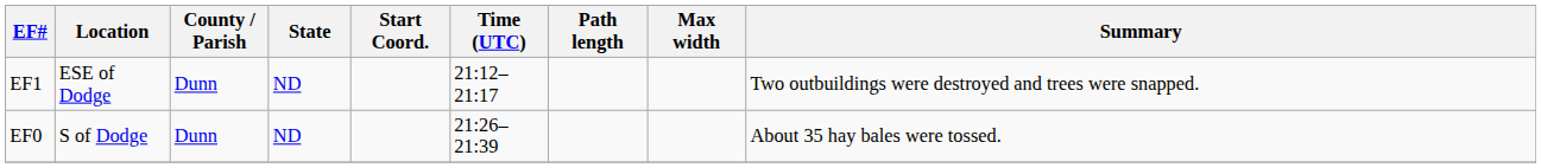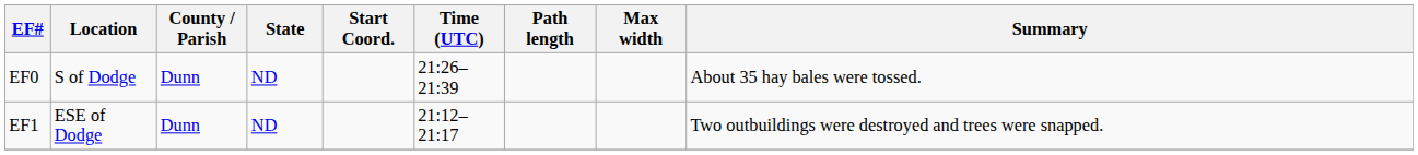 <table class="wikitable sortable" style="width:100%;">
 <tr>
 <th scope="col"  style="width:3%; text-align:center;"><a href='#'>EF#</a></th>
 <th scope="col"  style="width:7%; text-align:center;" class="unsortable">Location</th>
 <th scope="col"  style="width:6%; text-align:center;" class="unsortable">County / Parish</th>
 <th scope="col"  style="width:5%; text-align:center;">State</th>
 <th scope="col"  style="width:6%; text-align:center;">Start Coord.</th>
 <th scope="col"  style="width:6%; text-align:center;">Time (<a href='#'>UTC</a>)</th>
 <th scope="col"  style="width:6%; text-align:center;">Path length</th>
 <th scope="col"  style="width:6%; text-align:center;">Max width</th>
 <th scope="col" class="unsortable" style="width:48%; text-align:center;">Summary</th>
 </tr>
 <tr>
+<td bgcolor=>EF0</td>
+<td>S of <a href='#'>Dodge</a></td>
+<td><a href='#'>Dunn</a></td>
+<td><a href='#'>ND</a></td>
+<td></td>
+<td>21:26–21:39</td>
+<td></td>
+<td></td>
+<td>About 35 hay bales were tossed.</td>
+</tr>
+<tr>
 <td bgcolor=>EF1</td>
 <td>ESE of <a href='#'>Dodge</a></td>
 <td><a href='#'>Dunn</a></td>
 <td><a href='#'>ND</a></td>
 <td></td>
 <td>21:12–21:17</td>
 <td></td>
 <td></td>
 <td>Two outbuildings were destroyed and trees were snapped.</td>
 </tr>
 <tr>
-<td bgcolor=>EF0</td>
-<td>S of <a href='#'>Dodge</a></td>
-<td><a href='#'>Dunn</a></td>
-<td><a href='#'>ND</a></td>
-<td></td>
-<td>21:26–21:39</td>
-<td></td>
-<td></td>
-<td>About 35 hay bales were tossed.</td>
-</tr>
-<tr>
 </tr>
 </table>
